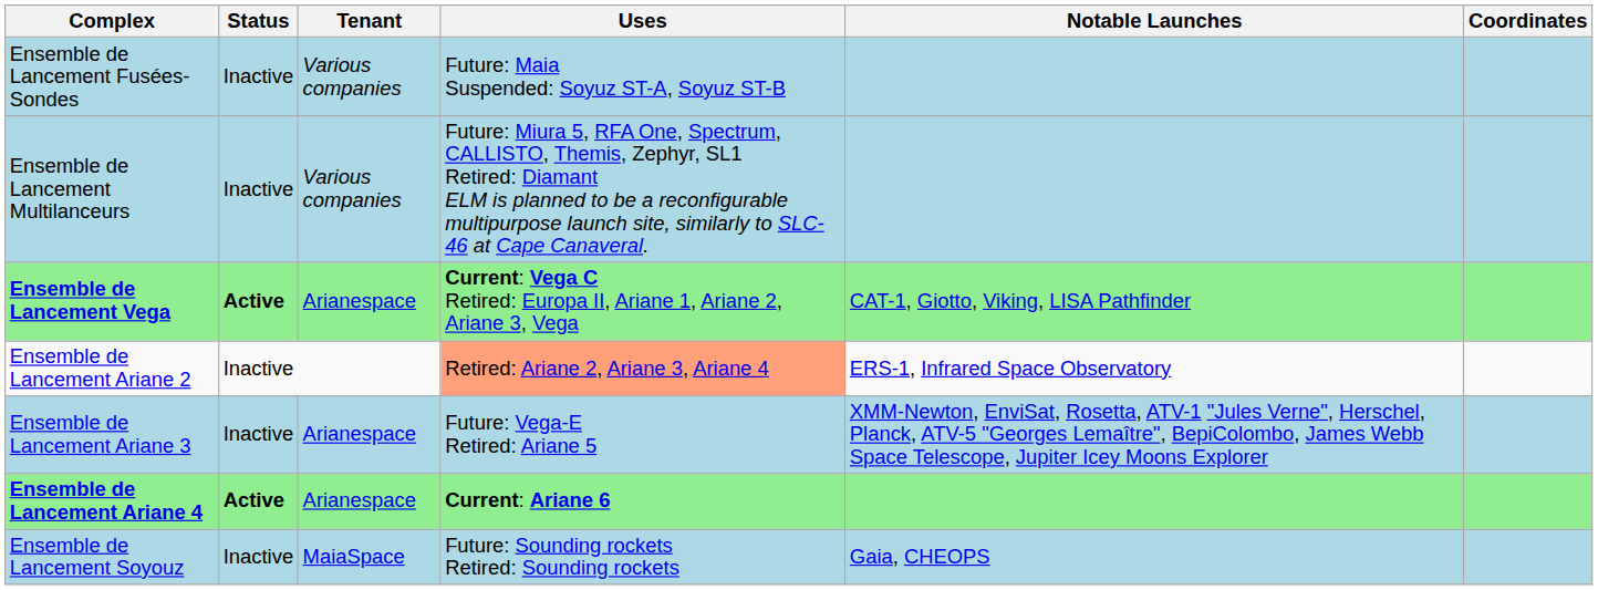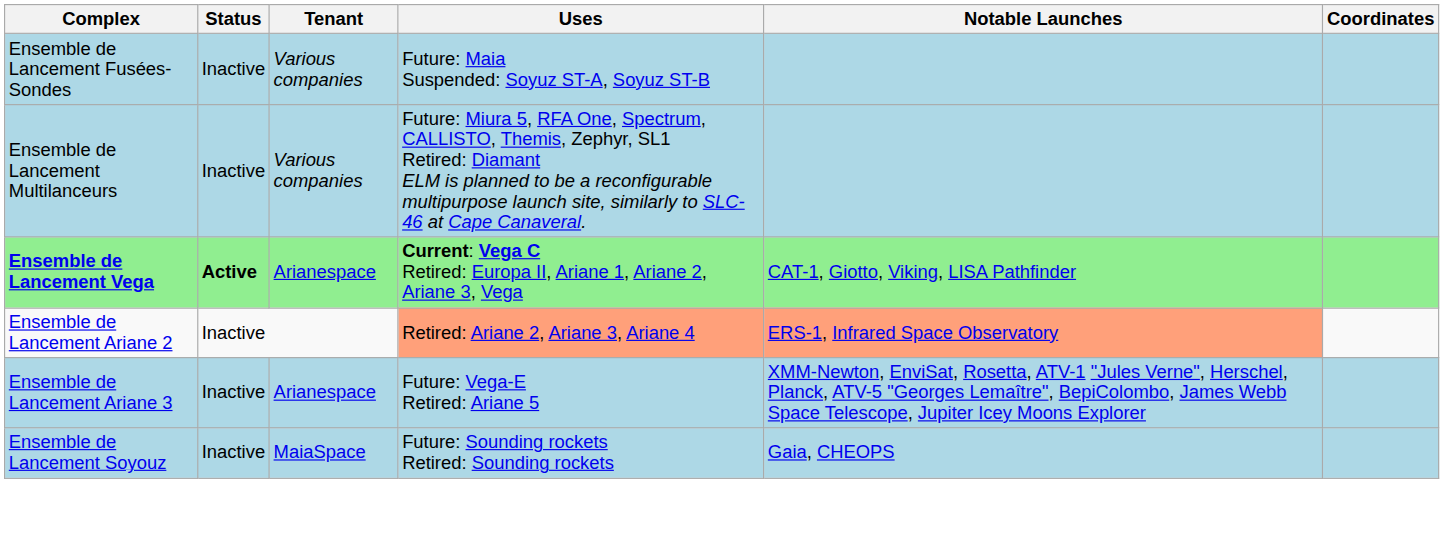 <table class="wikitable">
 <tr>
 <th>Complex</th>
 <th>Status</th>
 <th>Tenant</th>
 <th>Uses</th>
 <th>Notable Launches</th>
 <th>Coordinates</th>
 </tr>
 <tr bgcolor="lightblue">
 <td>Ensemble de Lancement Fusées-Sondes</td>
 <td>Inactive</td>
 <td><em>Various companies</em></td>
 <td>Future: <a href='#'>Maia</a><br>Suspended: <a href='#'>Soyuz ST-A</a>, <a href='#'>Soyuz ST-B</a></td>
 <td></td>
 <td></td>
 </tr>
 <tr bgcolor="lightblue">
 <td>Ensemble de Lancement Multilanceurs</td>
 <td>Inactive</td>
 <td><em>Various companies</em></td>
 <td>Future: <a href='#'>Miura 5</a>, <a href='#'>RFA One</a>, <a href='#'>Spectrum</a>, <a href='#'>CALLISTO</a>, <a href='#'>Themis</a>, Zephyr, SL1<br>Retired: <a href='#'>Diamant</a><br><em>ELM is planned to be a reconfigurable multipurpose launch site, similarly to <a href='#'>SLC-46</a> at <a href='#'>Cape Canaveral</a>.</em></td>
 <td></td>
 <td></td>
 </tr>
 <tr bgcolor="lightgreen">
 <td><strong><a href='#'>Ensemble de Lancement Vega</a></strong></td>
 <td><strong>Active</strong></td>
 <td><a href='#'>Arianespace</a></td>
 <td><strong>Current</strong>: <a href='#'><strong>Vega C</strong></a><br>Retired: <a href='#'>Europa II</a>, <a href='#'>Ariane 1</a>, <a href='#'>Ariane 2</a>, <a href='#'>Ariane 3</a>, <a href='#'>Vega</a></td>
 <td><a href='#'>CAT-1</a>, <a href='#'>Giotto</a>, <a href='#'>Viking</a>, <a href='#'>LISA Pathfinder</a></td>
 <td></td>
 </tr>
 <tr>
 <td><a href='#'>Ensemble de Lancement Ariane 2</a></td>
 <td colspan="2">Inactive</td>
 <td style="background: lightsalmon;">Retired: <a href='#'>Ariane 2</a>, <a href='#'>Ariane 3</a>, <a href='#'>Ariane 4</a></td>
-<td><a href='#'>ERS-1</a>, <a href='#'>Infrared Space Observatory</a></td>
+<td style="background: lightsalmon;"><a href='#'>ERS-1</a>, <a href='#'>Infrared Space Observatory</a></td>
 <td></td>
 </tr>
 <tr bgcolor="lightblue">
 <td><a href='#'>Ensemble de Lancement Ariane 3</a></td>
 <td>Inactive</td>
 <td><a href='#'>Arianespace</a></td>
 <td>Future: <a href='#'>Vega-E</a><br>Retired: <a href='#'>Ariane 5</a></td>
 <td><a href='#'>XMM-Newton</a>, <a href='#'>EnviSat</a>, <a href='#'>Rosetta</a>, <a href='#'>ATV-1</a> <a href='#'>"Jules Verne"</a>, <a href='#'>Herschel</a>, <a href='#'>Planck</a>, <a href='#'>ATV-5 "Georges Lemaître"</a>, <a href='#'>BepiColombo</a>, <a href='#'>James Webb Space Telescope</a>, <a href='#'>Jupiter Icey Moons Explorer</a></td>
-<td></td>
-</tr>
-<tr bgcolor="lightgreen">
-<td><strong><a href='#'>Ensemble de Lancement Ariane 4</a></strong></td>
-<td><strong>Active</strong></td>
-<td><a href='#'>Arianespace</a></td>
-<td><strong>Current</strong>: <strong><a href='#'>Ariane 6</a></strong></td>
-<td></td>
 <td></td>
 </tr>
 <tr bgcolor="lightblue">
 <td><a href='#'>Ensemble de Lancement Soyouz</a></td>
 <td>Inactive</td>
 <td><a href='#'>MaiaSpace</a></td>
 <td>Future: <a href='#'>Sounding rockets</a><br>Retired: <a href='#'>Sounding rockets</a></td>
 <td><a href='#'>Gaia</a>, <a href='#'>CHEOPS</a></td>
 <td></td>
 </tr>
 </table>
